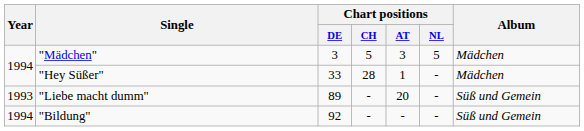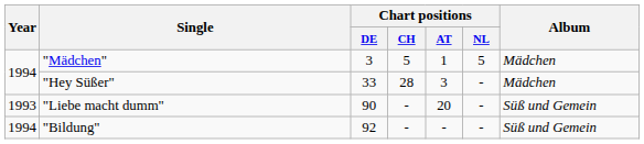 <table class="wikitable">
 <tr>
 <th align="center" rowspan="2">Year</th>
 <th align="center" width="345" rowspan="2">Single</th>
 <th align="center" colspan="4">Chart positions</th>
 <th align="center" width="150" rowspan="2">Album</th>
 </tr>
 <tr>
 <th width="35"><small><a href='#'>DE</a></small></th>
 <th width="35"><small><a href='#'>CH</a></small></th>
 <th width="35"><small><a href='#'>AT</a></small></th>
 <th width="35"><small><a href='#'>NL</a></small></th>
 </tr>
 <tr>
 <td align="center" rowspan="2">1994</td>
 <td align="left">"<a href='#'>Mädchen</a>"</td>
 <td align="center">3</td>
 <td align="center">5</td>
-<td align="center">3</td>
+<td align="center">1</td>
 <td align="center">5</td>
 <td align="left" rowspan="1"><em>Mädchen</em></td>
 </tr>
 <tr>
 <td align="left">"Hey Süßer"</td>
 <td align="center">33</td>
 <td align="center">28</td>
-<td align="center">1</td>
+<td align="center">3</td>
 <td align="center">-</td>
 <td align="left" rowspan="1"><em>Mädchen</em></td>
 </tr>
 <tr>
 <td align="center">1993</td>
 <td>"Liebe macht dumm"</td>
-<td align="center">89</td>
+<td align="center">90</td>
 <td align="center">-</td>
 <td align="center">20</td>
 <td align="center">-</td>
 <td align="left" rowspan="1"><em>Süß und Gemein</em></td>
 </tr>
 <tr>
 <td align="center">1994</td>
 <td>"Bildung"</td>
 <td align="center">92</td>
 <td align="center">-</td>
 <td align="center">-</td>
 <td align="center">-</td>
 <td align="left" rowspan="1"><em>Süß und Gemein</em></td>
 </tr>
 </table>
